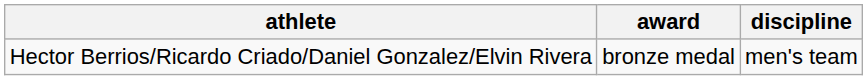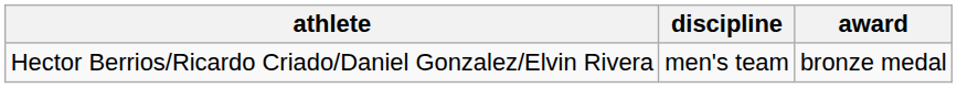 <table class="wikitable">
 <tr>
 <th>athlete</th>
+<th>discipline</th>
 <th>award</th>
-<th>discipline</th>
 </tr>
 <tr>
 <td>Hector Berrios/Ricardo Criado/Daniel Gonzalez/Elvin Rivera</td>
+<td>men's team</td>
 <td>bronze medal</td>
-<td>men's team</td>
 </tr>
 </table>
